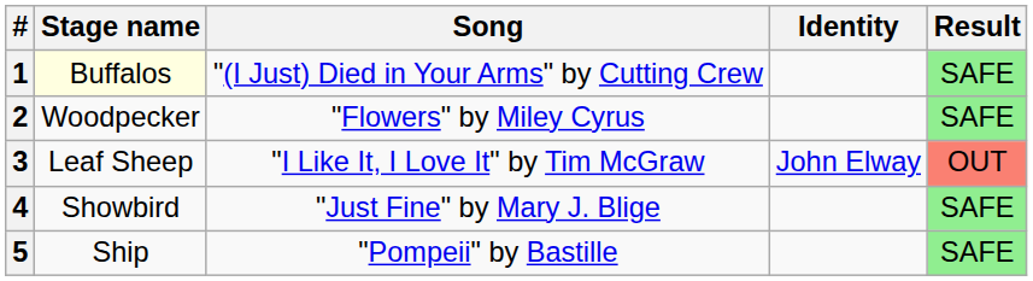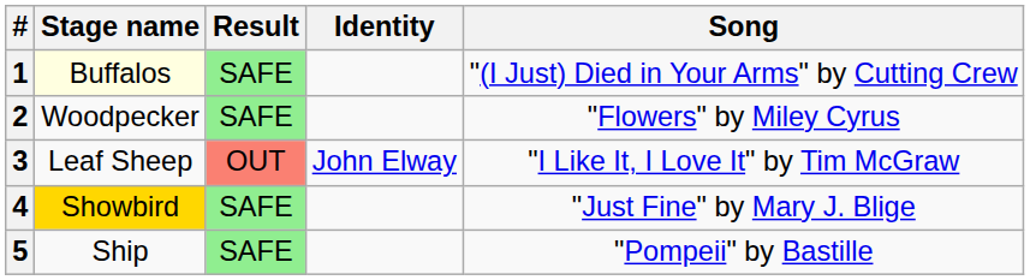 <table class="wikitable plainrowheaders" style="text-align: center;">
 <tr>
 <th>#</th>
 <th>Stage name</th>
+<th>Result</th>
+<th>Identity</th>
 <th>Song</th>
-<th>Identity</th>
-<th>Result</th>
 </tr>
 <tr>
 <th>1</th>
 <td style="background: lightyellow;">Buffalos</td>
+<td bgcolor=lightgreen>SAFE</td>
+<td></td>
 <td>"<a href='#'>(I Just) Died in Your Arms</a>" by <a href='#'>Cutting Crew</a></td>
-<td></td>
-<td bgcolor=lightgreen>SAFE</td>
 </tr>
 <tr>
 <th>2</th>
 <td>Woodpecker</td>
+<td bgcolor=lightgreen>SAFE</td>
+<td></td>
 <td>"<a href='#'>Flowers</a>" by <a href='#'>Miley Cyrus</a></td>
-<td></td>
-<td bgcolor=lightgreen>SAFE</td>
 </tr>
 <tr>
 <th>3</th>
 <td>Leaf Sheep</td>
+<td bgcolor="salmon">OUT</td>
+<td><a href='#'>John Elway</a></td>
 <td>"<a href='#'>I Like It, I Love It</a>" by <a href='#'>Tim McGraw</a></td>
-<td><a href='#'>John Elway</a></td>
-<td bgcolor="salmon">OUT</td>
 </tr>
 <tr>
 <th>4</th>
-<td>Showbird</td>
+<td style="background: gold;">Showbird</td>
+<td bgcolor=lightgreen>SAFE</td>
+<td></td>
 <td>"<a href='#'>Just Fine</a>" by <a href='#'>Mary J. Blige</a></td>
-<td></td>
-<td bgcolor=lightgreen>SAFE</td>
 </tr>
 <tr>
 <th>5</th>
 <td>Ship</td>
+<td bgcolor=lightgreen>SAFE</td>
+<td></td>
 <td>"<a href='#'>Pompeii</a>" by <a href='#'>Bastille</a></td>
-<td></td>
-<td bgcolor=lightgreen>SAFE</td>
 </tr>
 </table>
